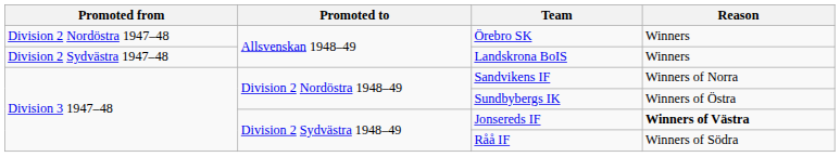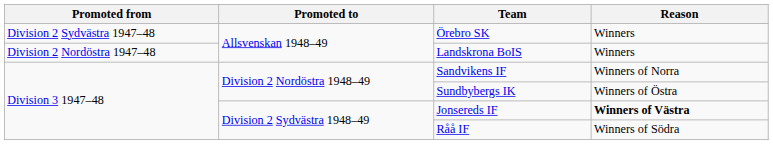 <table class="wikitable" style="text-align: left;">
 <tr>
 <th style="width: 275px;">Promoted from</th>
 <th style="width: 275px;">Promoted to</th>
 <th style="width: 200px;">Team</th>
 <th style="width: 225px;">Reason</th>
 </tr>
 <tr>
-<td><a href='#'>Division 2</a> <a href='#'>Nordöstra</a> 1947–48</td>
+<td><a href='#'>Division 2</a> <a href='#'>Sydvästra</a> 1947–48</td>
 <td rowspan=2><a href='#'>Allsvenskan</a> 1948–49</td>
 <td><a href='#'>Örebro SK</a></td>
 <td>Winners</td>
 </tr>
 <tr>
-<td><a href='#'>Division 2</a> <a href='#'>Sydvästra</a> 1947–48</td>
+<td><a href='#'>Division 2</a> <a href='#'>Nordöstra</a> 1947–48</td>
 <td><a href='#'>Landskrona BoIS</a></td>
 <td>Winners</td>
 </tr>
 <tr>
 <td rowspan=4><a href='#'>Division 3</a> 1947–48</td>
 <td rowspan=2><a href='#'>Division 2</a> <a href='#'>Nordöstra</a> 1948–49</td>
 <td><a href='#'>Sandvikens IF</a></td>
 <td>Winners of Norra</td>
 </tr>
 <tr>
 <td><a href='#'>Sundbybergs IK</a></td>
 <td>Winners of Östra</td>
 </tr>
 <tr>
 <td rowspan=2><a href='#'>Division 2</a> <a href='#'>Sydvästra</a> 1948–49</td>
 <td><a href='#'>Jonsereds IF</a></td>
 <td><strong>Winners of Västra</strong></td>
 </tr>
 <tr>
 <td><a href='#'>Råå IF</a></td>
 <td>Winners of Södra</td>
 </tr>
 </table>
